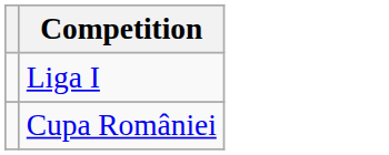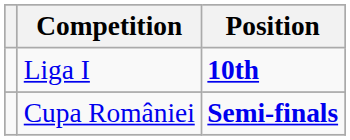 <table class="wikitable">
 <tr>
 <th></th>
 <th>Competition</th>
+<th>Position</th>
 </tr>
 <tr>
 <td></td>
 <td><a href='#'>Liga I</a></td>
+<td><strong><a href='#'>10th</a></strong></td>
 </tr>
 <tr>
 <td></td>
 <td><a href='#'>Cupa României</a></td>
+<td><strong><a href='#'>Semi-finals</a></strong></td>
 </tr>
 </table>
